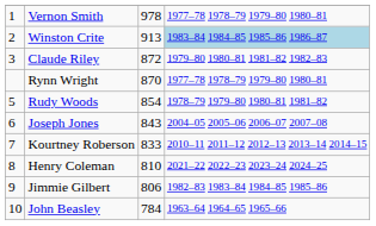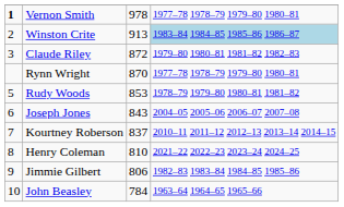 <table class="wikitable">
 <tr>
 </tr>
 <tr>
-<td>1</td>
+<td><strong>1</strong></td>
 <td><a href='#'>Vernon Smith</a></td>
 <td>978</td>
 <td style="font-size:80%;"><a href='#'>1977–78</a> <a href='#'>1978–79</a> <a href='#'>1979–80</a> <a href='#'>1980–81</a></td>
 </tr>
 <tr>
 <td>2</td>
 <td><a href='#'>Winston Crite</a></td>
 <td>913</td>
 <td style="background: lightblue; font-size:80%;"><a href='#'>1983–84</a> <a href='#'>1984–85</a> <a href='#'>1985–86</a> <a href='#'>1986–87</a></td>
 </tr>
 <tr>
 <td>3</td>
 <td><a href='#'>Claude Riley</a></td>
 <td>872</td>
 <td style="font-size:80%;"><a href='#'>1979–80</a> <a href='#'>1980–81</a> <a href='#'>1981–82</a> <a href='#'>1982–83</a></td>
 </tr>
 <tr>
 <td></td>
 <td>Rynn Wright</td>
 <td>870</td>
 <td style="font-size:80%;"><a href='#'>1977–78</a> <a href='#'>1978–79</a> <a href='#'>1979–80</a> <a href='#'>1980–81</a></td>
 </tr>
 <tr>
 <td>5</td>
 <td><a href='#'>Rudy Woods</a></td>
-<td>854</td>
+<td>853</td>
 <td style="font-size:80%;"><a href='#'>1978–79</a> <a href='#'>1979–80</a> <a href='#'>1980–81</a> <a href='#'>1981–82</a></td>
 </tr>
 <tr>
 <td>6</td>
 <td><a href='#'>Joseph Jones</a></td>
 <td>843</td>
 <td style="font-size:80%;"><a href='#'>2004–05</a> <a href='#'>2005–06</a> <a href='#'>2006–07</a> <a href='#'>2007–08</a></td>
 </tr>
 <tr>
 <td>7</td>
 <td>Kourtney Roberson</td>
-<td>833</td>
+<td>837</td>
 <td style="font-size:80%;"><a href='#'>2010–11</a> <a href='#'>2011–12</a> <a href='#'>2012–13</a> <a href='#'>2013–14</a> <a href='#'>2014–15</a></td>
 </tr>
 <tr>
 <td>8</td>
 <td>Henry Coleman</td>
 <td>810</td>
 <td style="font-size:80%;"><a href='#'>2021–22</a> <a href='#'>2022–23</a> <a href='#'>2023–24</a> <a href='#'>2024–25</a></td>
 </tr>
 <tr>
 <td>9</td>
 <td>Jimmie Gilbert</td>
 <td>806</td>
 <td style="font-size:80%;"><a href='#'>1982–83</a> <a href='#'>1983–84</a> <a href='#'>1984–85</a> <a href='#'>1985–86</a></td>
 </tr>
 <tr>
 <td>10</td>
 <td><a href='#'>John Beasley</a></td>
 <td>784</td>
 <td style="font-size:80%;"><a href='#'>1963–64</a> <a href='#'>1964–65</a> <a href='#'>1965–66</a></td>
 </tr>
 </table>
